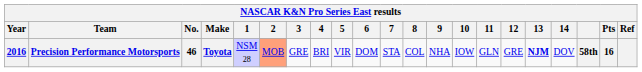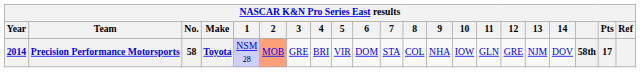 <table class="wikitable" style="text-align:center; font-size:75%">
 <tr>
 <th colspan=45><a href='#'>NASCAR K&N Pro Series East</a> results</th>
 </tr>
 <tr>
 <th>Year</th>
 <th>Team</th>
 <th>No.</th>
 <th>Make</th>
 <th>1</th>
 <th>2</th>
 <th>3</th>
 <th>4</th>
 <th>5</th>
 <th>6</th>
 <th>7</th>
 <th>8</th>
 <th>9</th>
 <th>10</th>
 <th>11</th>
 <th>12</th>
 <th>13</th>
 <th>14</th>
 <th></th>
 <th>Pts</th>
 <th>Ref</th>
 </tr>
 <tr>
-<th><a href='#'>2016</a></th>
+<th><a href='#'>2014</a></th>
 <th><a href='#'>Precision Performance Motorsports</a></th>
-<th>46</th>
+<th>58</th>
 <th><a href='#'>Toyota</a></th>
 <td style="background:#CFCFFF;"><a href='#'>NSM</a><br><small>28</small></td>
 <td style="background: lightsalmon;"><a href='#'>MOB</a></td>
 <td><a href='#'>GRE</a></td>
 <td><a href='#'>BRI</a></td>
 <td><a href='#'>VIR</a></td>
 <td><a href='#'>DOM</a></td>
 <td><a href='#'>STA</a></td>
 <td><a href='#'>COL</a></td>
 <td><a href='#'>NHA</a></td>
 <td><a href='#'>IOW</a></td>
 <td><a href='#'>GLN</a></td>
 <td><a href='#'>GRE</a></td>
-<td><strong><a href='#'>NJM</a></strong></td>
+<td><a href='#'>NJM</a></td>
 <td><a href='#'>DOV</a></td>
 <th>58th</th>
-<th>16</th>
+<th>17</th>
 <th></th>
 </tr>
 </table>
